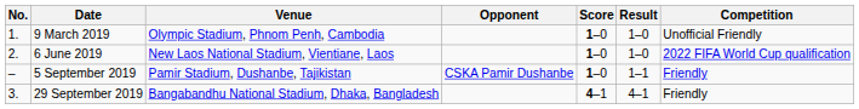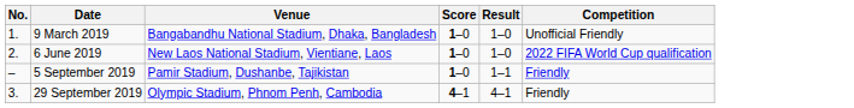 <table class="wikitable" style="font-size:100%;">
 <tr>
 <th>No.</th>
 <th>Date</th>
 <th>Venue</th>
-<th>Opponent</th>
 <th>Score</th>
 <th>Result</th>
 <th>Competition</th>
 </tr>
 <tr>
 <td>1.</td>
 <td>9 March 2019</td>
-<td><a href='#'>Olympic Stadium</a>, <a href='#'>Phnom Penh</a>, <a href='#'>Cambodia</a></td>
-<td></td>
+<td><a href='#'>Bangabandhu National Stadium</a>, <a href='#'>Dhaka</a>, <a href='#'>Bangladesh</a></td>
 <td align=center><strong>1</strong>–0</td>
 <td align=center>1–0</td>
 <td>Unofficial Friendly</td>
 </tr>
 <tr>
 <td>2.</td>
 <td>6 June 2019</td>
 <td><a href='#'>New Laos National Stadium</a>, <a href='#'>Vientiane</a>, <a href='#'>Laos</a></td>
-<td></td>
 <td align=center><strong>1</strong>–0</td>
 <td align=center>1–0</td>
 <td><a href='#'>2022 FIFA World Cup qualification</a></td>
 </tr>
 <tr>
 <td>–</td>
 <td>5 September 2019</td>
 <td><a href='#'>Pamir Stadium</a>, <a href='#'>Dushanbe</a>, <a href='#'>Tajikistan</a></td>
-<td> <a href='#'>CSKA Pamir Dushanbe</a></td>
 <td align=center><strong>1</strong>–0</td>
 <td align=center>1–1</td>
 <td><a href='#'>Friendly</a></td>
 </tr>
 <tr>
 <td>3.</td>
 <td>29 September 2019</td>
-<td><a href='#'>Bangabandhu National Stadium</a>, <a href='#'>Dhaka</a>, <a href='#'>Bangladesh</a></td>
-<td></td>
+<td><a href='#'>Olympic Stadium</a>, <a href='#'>Phnom Penh</a>, <a href='#'>Cambodia</a></td>
 <td align=center><strong>4</strong>–1</td>
 <td align=center>4–1</td>
 <td>Friendly</td>
 </tr>
 </table>
